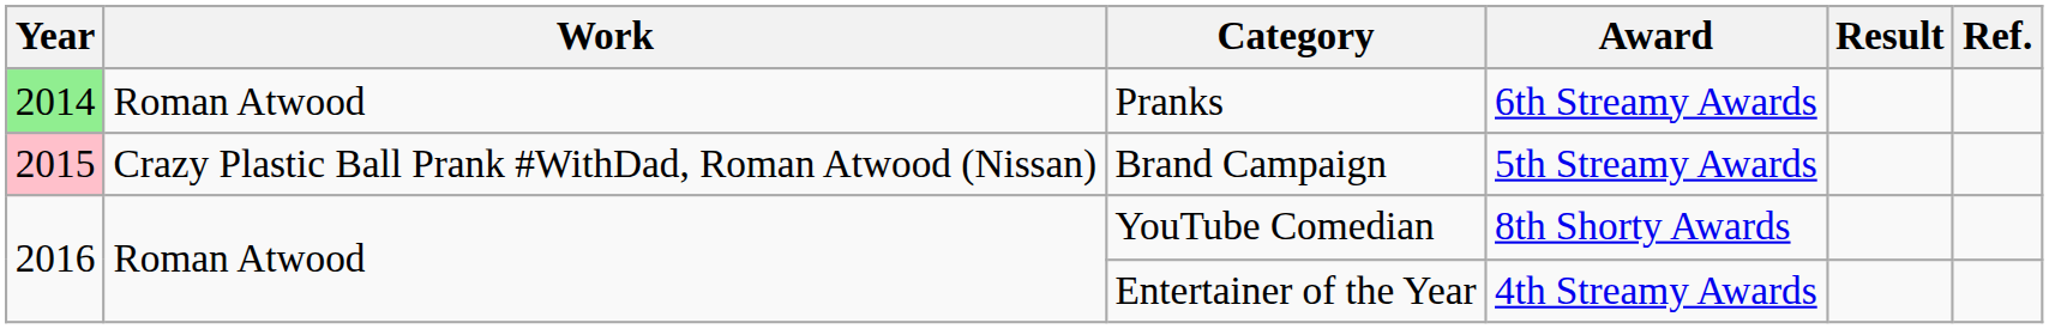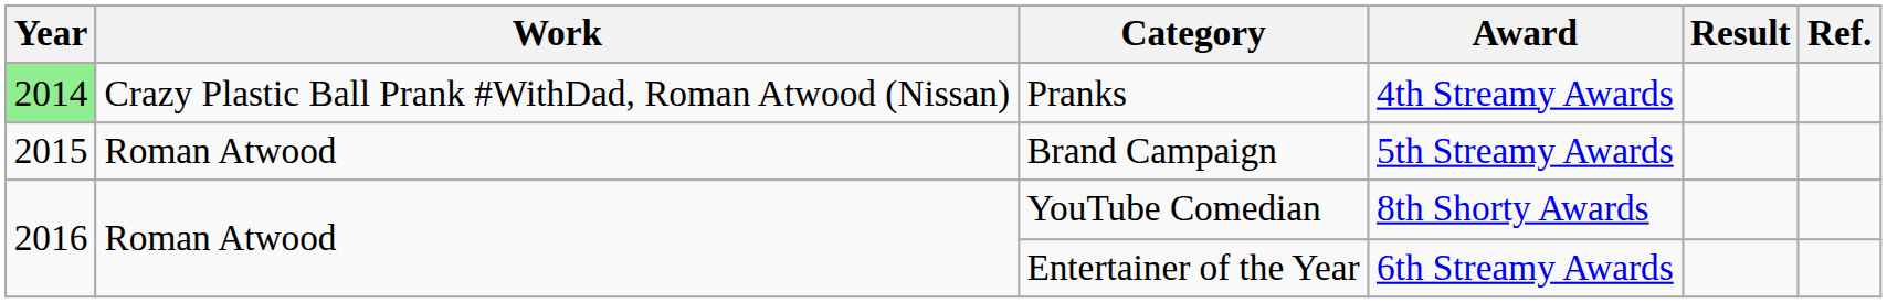 <table class="wikitable">
 <tr>
 <th>Year</th>
 <th>Work</th>
 <th>Category</th>
 <th>Award</th>
 <th>Result</th>
 <th>Ref.</th>
 </tr>
 <tr>
 <td style="background: lightgreen;">2014</td>
-<td>Roman Atwood</td>
+<td>Crazy Plastic Ball Prank #WithDad, Roman Atwood (Nissan)</td>
 <td>Pranks</td>
-<td><a href='#'>6th Streamy Awards</a></td>
+<td><a href='#'>4th Streamy Awards</a></td>
 <td></td>
 <td></td>
 </tr>
 <tr>
-<td style="background: pink;">2015</td>
-<td>Crazy Plastic Ball Prank #WithDad, Roman Atwood (Nissan)</td>
+<td>2015</td>
+<td>Roman Atwood</td>
 <td>Brand Campaign</td>
 <td><a href='#'>5th Streamy Awards</a></td>
 <td></td>
 <td></td>
 </tr>
 <tr>
 <td rowspan="2">2016</td>
 <td rowspan="2">Roman Atwood</td>
 <td>YouTube Comedian</td>
 <td><a href='#'>8th Shorty Awards</a></td>
 <td></td>
 <td></td>
 </tr>
 <tr>
 <td>Entertainer of the Year</td>
-<td><a href='#'>4th Streamy Awards</a></td>
+<td><a href='#'>6th Streamy Awards</a></td>
 <td></td>
 <td></td>
 </tr>
 </table>
